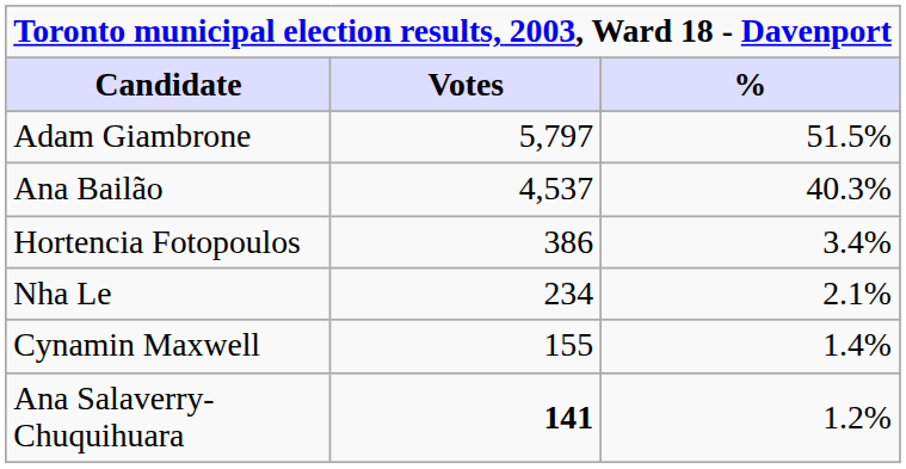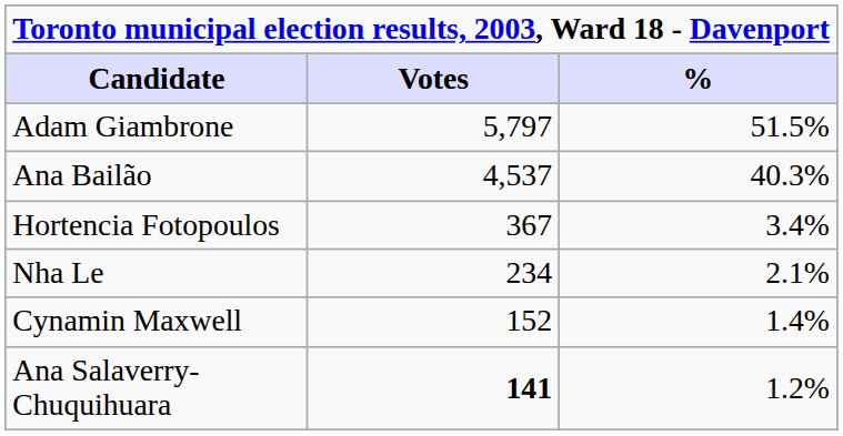 <table class="wikitable">
 <tr>
 <td colspan="3" style="text-align:center;"><strong><a href='#'>Toronto municipal election results, 2003</a>, Ward 18 - <a href='#'>Davenport</a></strong></td>
 </tr>
 <tr>
 <th style="background:#ddf; width:150px;">Candidate</th>
 <th style="background:#ddf;">Votes</th>
 <th style="background:#ddf;">%</th>
 </tr>
 <tr>
 <td>Adam Giambrone</td>
 <td align=right>5,797</td>
 <td align=right>51.5%</td>
 </tr>
 <tr>
 <td>Ana Bailão</td>
 <td align=right>4,537</td>
 <td align=right>40.3%</td>
 </tr>
 <tr>
 <td>Hortencia Fotopoulos</td>
-<td align=right>386</td>
+<td align=right>367</td>
 <td align=right>3.4%</td>
 </tr>
 <tr>
 <td>Nha Le</td>
 <td align=right>234</td>
 <td align=right>2.1%</td>
 </tr>
 <tr>
 <td>Cynamin Maxwell</td>
-<td align=right>155</td>
+<td align=right>152</td>
 <td align=right>1.4%</td>
 </tr>
 <tr>
 <td>Ana Salaverry-Chuquihuara</td>
 <td align=right><strong>141</strong></td>
 <td align=right>1.2%</td>
 </tr>
 </table>
